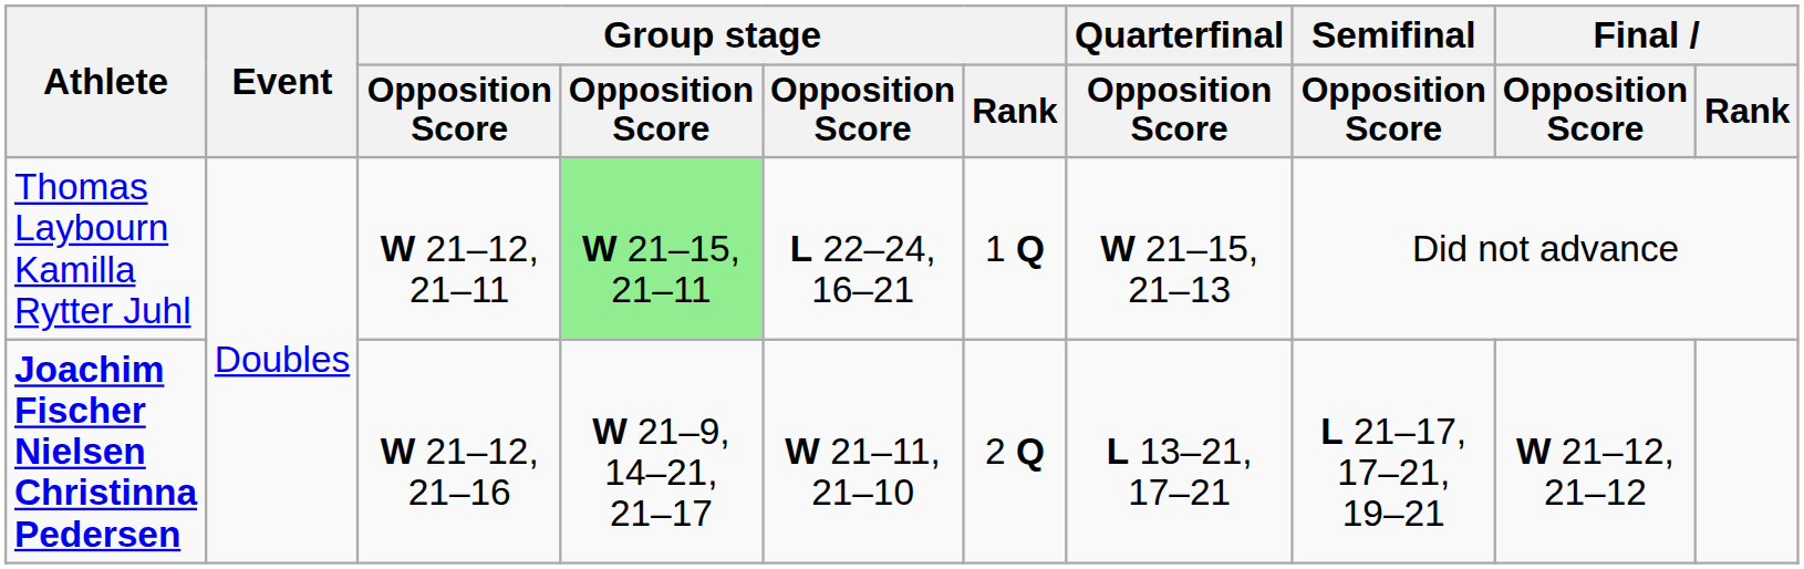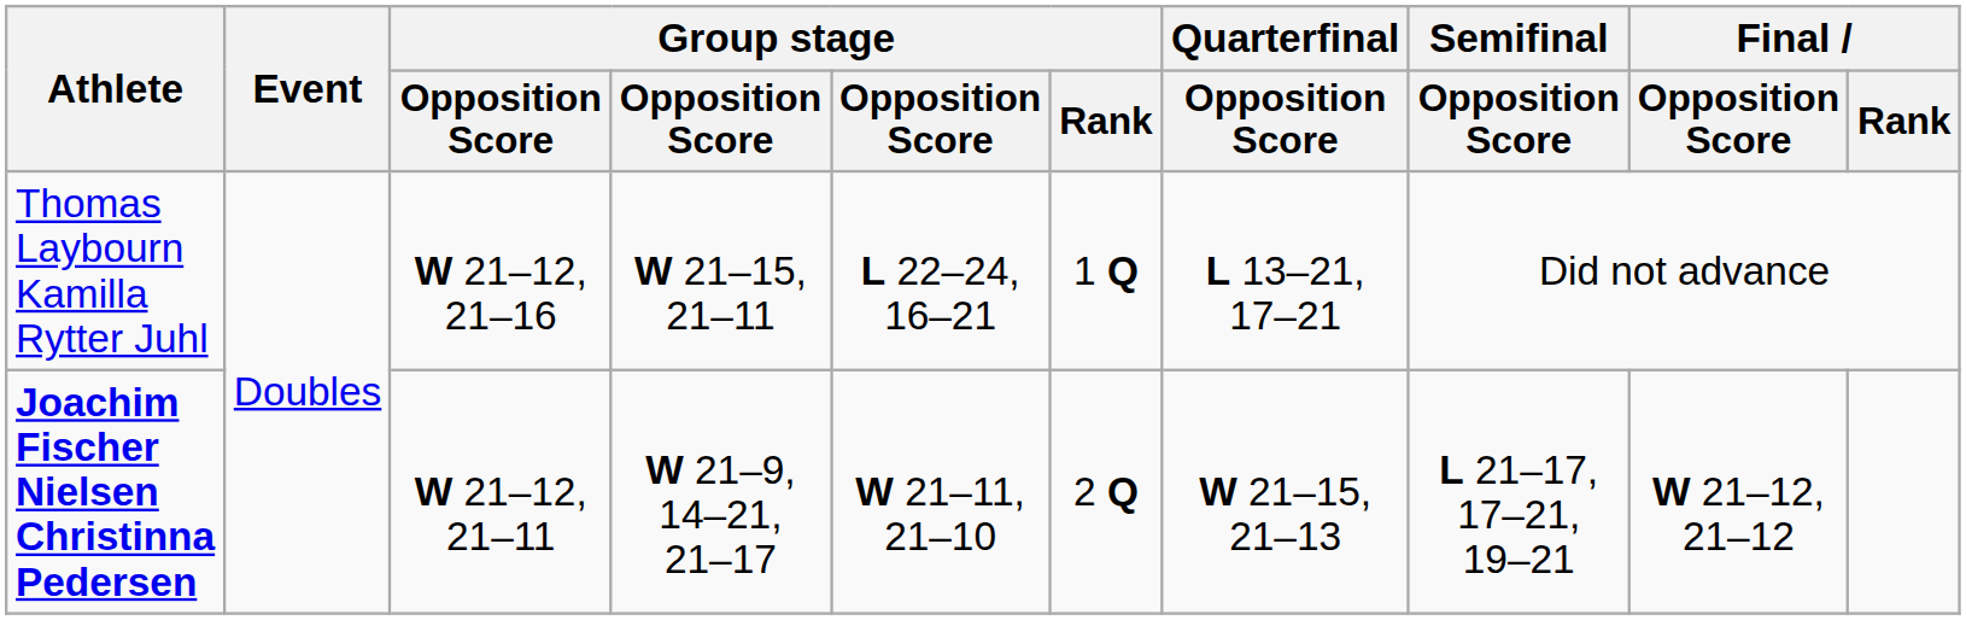 <table class=wikitable style="font-size:90%">
 <tr>
 <th rowspan=2>Athlete</th>
 <th rowspan=2>Event</th>
 <th colspan=4>Group stage</th>
 <th>Quarterfinal</th>
 <th>Semifinal</th>
 <th colspan=2>Final / </th>
 </tr>
 <tr style="font-size:95%">
 <th>Opposition<br>Score</th>
 <th>Opposition<br>Score</th>
 <th>Opposition<br>Score</th>
 <th>Rank</th>
 <th>Opposition<br>Score</th>
 <th>Opposition<br>Score</th>
 <th>Opposition<br>Score</th>
 <th>Rank</th>
 </tr>
 <tr align=center>
 <td align=left><a href='#'>Thomas Laybourn</a><br><a href='#'>Kamilla Rytter Juhl</a></td>
 <td align=left rowspan=2><a href='#'>Doubles</a></td>
-<td><br><strong>W</strong> 21–12, 21–11</td>
-<td style="background: lightgreen;"><br><strong>W</strong> 21–15, 21–11</td>
+<td><br><strong>W</strong> 21–12, 21–16</td>
+<td><br><strong>W</strong> 21–15, 21–11</td>
 <td><br><strong>L</strong> 22–24, 16–21</td>
 <td>1 <strong>Q</strong></td>
-<td><br><strong>W</strong> 21–15, 21–13</td>
+<td><br><strong>L</strong> 13–21, 17–21</td>
 <td colspan="3">Did not advance</td>
 </tr>
 <tr align=center>
 <td align=left><strong><a href='#'>Joachim Fischer Nielsen</a><br><a href='#'>Christinna Pedersen</a></strong></td>
-<td><br><strong>W</strong> 21–12, 21–16</td>
+<td><br><strong>W</strong> 21–12, 21–11</td>
 <td><br><strong>W</strong> 21–9, 14–21, 21–17</td>
 <td><br><strong>W</strong> 21–11, 21–10</td>
 <td>2 <strong>Q</strong></td>
-<td><br><strong>L</strong> 13–21, 17–21</td>
+<td><br><strong>W</strong> 21–15, 21–13</td>
 <td><br><strong>L</strong> 21–17, 17–21, 19–21</td>
 <td><br><strong>W</strong> 21–12, 21–12</td>
 <td></td>
 </tr>
 </table>
